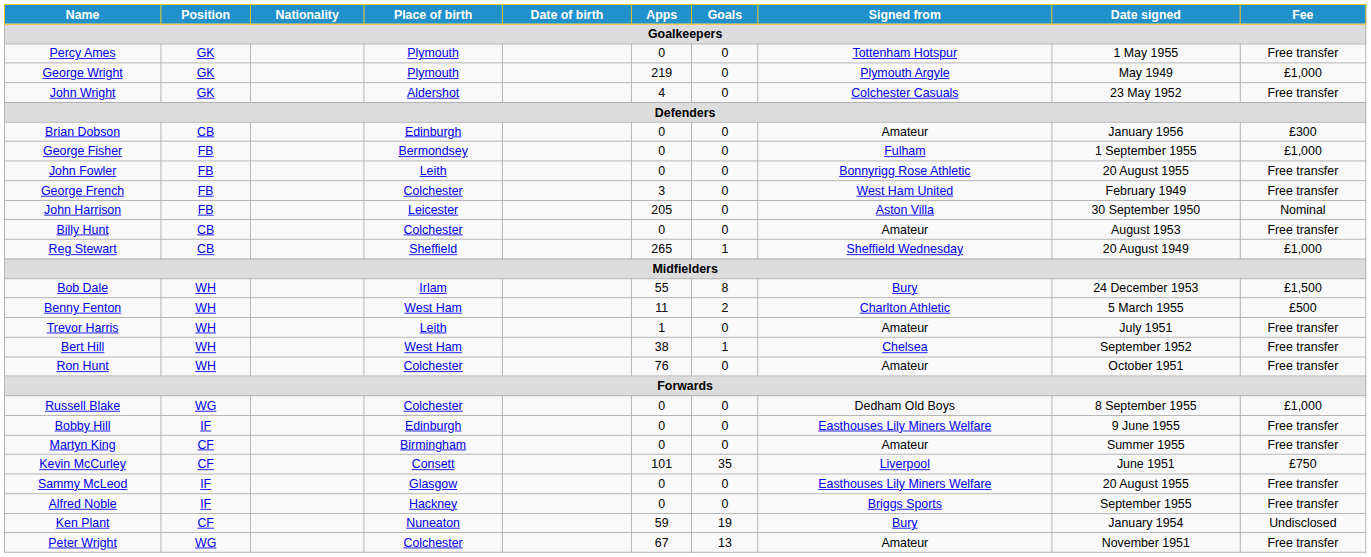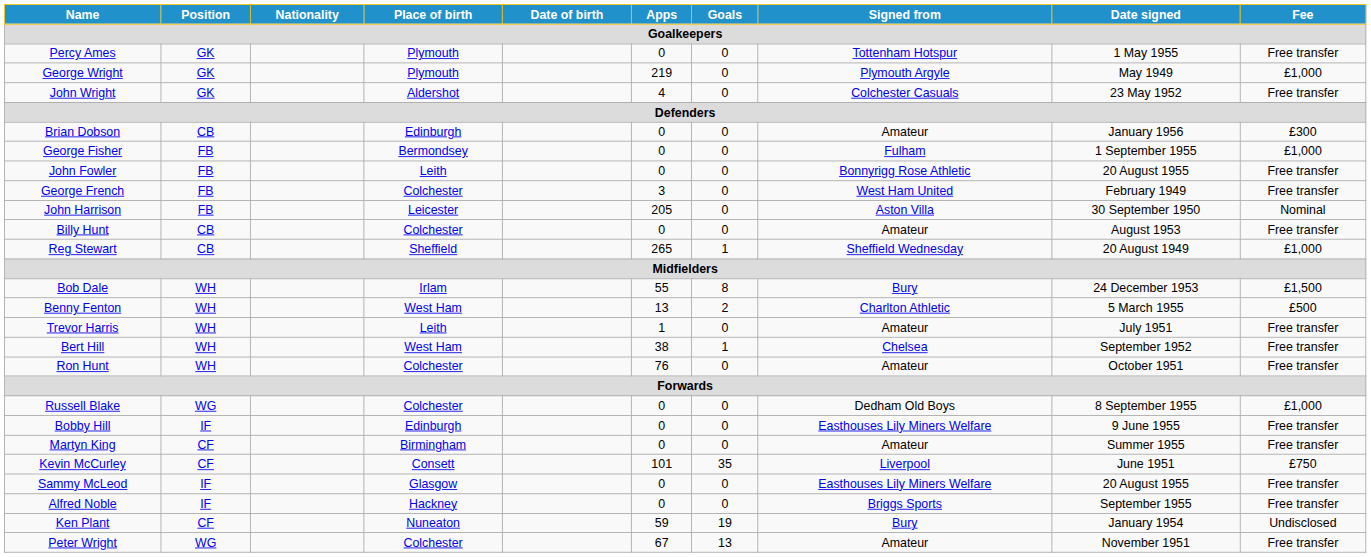 <table class="wikitable" style="text-align:center; font-size:90%; width:100%;">
 <tr>
 <th style="background:#2191CC; color:white; border:1px solid #F7C408; text-align:center;">Name</th>
 <th style="background:#2191CC; color:white; border:1px solid #F7C408; text-align:center;">Position</th>
 <th style="background:#2191CC; color:white; border:1px solid #F7C408; text-align:center;">Nationality</th>
 <th style="background:#2191CC; color:white; border:1px solid #F7C408; text-align:center;">Place of birth</th>
 <th style="background:#2191CC; color:white; border:1px solid #F7C408; text-align:center;">Date of birth</th>
 <th style="background:#2191CC; color:white; border:1px solid #F7C408; text-align:center;">Apps</th>
 <th style="background:#2191CC; color:white; border:1px solid #F7C408; text-align:center;">Goals</th>
 <th style="background:#2191CC; color:white; border:1px solid #F7C408; text-align:center;">Signed from</th>
 <th style="background:#2191CC; color:white; border:1px solid #F7C408; text-align:center;">Date signed</th>
 <th style="background:#2191CC; color:white; border:1px solid #F7C408; text-align:center;">Fee</th>
 </tr>
 <tr>
 <th colspan="12" style="background:#dcdcdc; text-align:center;">Goalkeepers</th>
 </tr>
 <tr>
 <td><a href='#'>Percy Ames</a></td>
 <td><a href='#'>GK</a></td>
 <td></td>
 <td><a href='#'>Plymouth</a></td>
 <td></td>
 <td>0</td>
 <td>0</td>
 <td> <a href='#'>Tottenham Hotspur</a></td>
 <td>1 May 1955</td>
 <td>Free transfer</td>
 </tr>
 <tr>
 <td><a href='#'>George Wright</a></td>
 <td><a href='#'>GK</a></td>
 <td></td>
 <td><a href='#'>Plymouth</a></td>
 <td></td>
 <td>219</td>
 <td>0</td>
 <td> <a href='#'>Plymouth Argyle</a></td>
 <td>May 1949</td>
 <td>£1,000</td>
 </tr>
 <tr>
 <td><a href='#'>John Wright</a></td>
 <td><a href='#'>GK</a></td>
 <td></td>
 <td><a href='#'>Aldershot</a></td>
 <td></td>
 <td>4</td>
 <td>0</td>
 <td> <a href='#'>Colchester Casuals</a></td>
 <td>23 May 1952</td>
 <td>Free transfer</td>
 </tr>
 <tr>
 <th colspan="12" style="background:#dcdcdc; text-align:center;">Defenders</th>
 </tr>
 <tr>
 <td><a href='#'>Brian Dobson</a></td>
 <td><a href='#'>CB</a></td>
 <td></td>
 <td><a href='#'>Edinburgh</a></td>
 <td></td>
 <td>0</td>
 <td>0</td>
 <td>Amateur</td>
 <td>January 1956</td>
 <td>£300</td>
 </tr>
 <tr>
 <td><a href='#'>George Fisher</a></td>
 <td><a href='#'>FB</a></td>
 <td></td>
 <td><a href='#'>Bermondsey</a></td>
 <td></td>
 <td>0</td>
 <td>0</td>
 <td> <a href='#'>Fulham</a></td>
 <td>1 September 1955</td>
 <td>£1,000</td>
 </tr>
 <tr>
 <td><a href='#'>John Fowler</a></td>
 <td><a href='#'>FB</a></td>
 <td></td>
 <td><a href='#'>Leith</a></td>
 <td></td>
 <td>0</td>
 <td>0</td>
 <td> <a href='#'>Bonnyrigg Rose Athletic</a></td>
 <td>20 August 1955</td>
 <td>Free transfer</td>
 </tr>
 <tr>
 <td><a href='#'>George French</a></td>
 <td><a href='#'>FB</a></td>
 <td></td>
 <td><a href='#'>Colchester</a></td>
 <td></td>
 <td>3</td>
 <td>0</td>
 <td> <a href='#'>West Ham United</a></td>
 <td>February 1949</td>
 <td>Free transfer</td>
 </tr>
 <tr>
 <td><a href='#'>John Harrison</a></td>
 <td><a href='#'>FB</a></td>
 <td></td>
 <td><a href='#'>Leicester</a></td>
 <td></td>
 <td>205</td>
 <td>0</td>
 <td> <a href='#'>Aston Villa</a></td>
 <td>30 September 1950</td>
 <td>Nominal</td>
 </tr>
 <tr>
 <td><a href='#'>Billy Hunt</a></td>
 <td><a href='#'>CB</a></td>
 <td></td>
 <td><a href='#'>Colchester</a></td>
 <td></td>
 <td>0</td>
 <td>0</td>
 <td>Amateur</td>
 <td>August 1953</td>
 <td>Free transfer</td>
 </tr>
 <tr>
 <td><a href='#'>Reg Stewart</a></td>
 <td><a href='#'>CB</a></td>
 <td></td>
 <td><a href='#'>Sheffield</a></td>
 <td></td>
 <td>265</td>
 <td>1</td>
 <td> <a href='#'>Sheffield Wednesday</a></td>
 <td>20 August 1949</td>
 <td>£1,000</td>
 </tr>
 <tr>
 <th colspan="12" style="background:#dcdcdc; text-align:center;">Midfielders</th>
 </tr>
 <tr>
 <td><a href='#'>Bob Dale</a></td>
 <td><a href='#'>WH</a></td>
 <td></td>
 <td><a href='#'>Irlam</a></td>
 <td></td>
 <td>55</td>
 <td>8</td>
 <td> <a href='#'>Bury</a></td>
 <td>24 December 1953</td>
 <td>£1,500</td>
 </tr>
 <tr>
 <td><a href='#'>Benny Fenton</a></td>
 <td><a href='#'>WH</a></td>
 <td></td>
 <td><a href='#'>West Ham</a></td>
 <td></td>
-<td>11</td>
+<td>13</td>
 <td>2</td>
 <td> <a href='#'>Charlton Athletic</a></td>
 <td>5 March 1955</td>
 <td>£500</td>
 </tr>
 <tr>
 <td><a href='#'>Trevor Harris</a></td>
 <td><a href='#'>WH</a></td>
 <td></td>
 <td><a href='#'>Leith</a></td>
 <td></td>
 <td>1</td>
 <td>0</td>
 <td>Amateur</td>
 <td>July 1951</td>
 <td>Free transfer</td>
 </tr>
 <tr>
 <td><a href='#'>Bert Hill</a></td>
 <td><a href='#'>WH</a></td>
 <td></td>
 <td><a href='#'>West Ham</a></td>
 <td></td>
 <td>38</td>
 <td>1</td>
 <td> <a href='#'>Chelsea</a></td>
 <td>September 1952</td>
 <td>Free transfer</td>
 </tr>
 <tr>
 <td><a href='#'>Ron Hunt</a></td>
 <td><a href='#'>WH</a></td>
 <td></td>
 <td><a href='#'>Colchester</a></td>
 <td></td>
 <td>76</td>
 <td>0</td>
 <td>Amateur</td>
 <td>October 1951</td>
 <td>Free transfer</td>
 </tr>
 <tr>
 <th colspan="12" style="background:#dcdcdc; text-align:center;">Forwards</th>
 </tr>
 <tr>
 <td><a href='#'>Russell Blake</a></td>
 <td><a href='#'>WG</a></td>
 <td></td>
 <td><a href='#'>Colchester</a></td>
 <td></td>
 <td>0</td>
 <td>0</td>
 <td> Dedham Old Boys</td>
 <td>8 September 1955</td>
 <td>£1,000</td>
 </tr>
 <tr>
 <td><a href='#'>Bobby Hill</a></td>
 <td><a href='#'>IF</a></td>
 <td></td>
 <td><a href='#'>Edinburgh</a></td>
 <td></td>
 <td>0</td>
 <td>0</td>
 <td> <a href='#'>Easthouses Lily Miners Welfare</a></td>
 <td>9 June 1955</td>
 <td>Free transfer</td>
 </tr>
 <tr>
 <td><a href='#'>Martyn King</a></td>
 <td><a href='#'>CF</a></td>
 <td></td>
 <td><a href='#'>Birmingham</a></td>
 <td></td>
 <td>0</td>
 <td>0</td>
 <td>Amateur</td>
 <td>Summer 1955</td>
 <td>Free transfer</td>
 </tr>
 <tr>
 <td><a href='#'>Kevin McCurley</a></td>
 <td><a href='#'>CF</a></td>
 <td></td>
 <td><a href='#'>Consett</a></td>
 <td></td>
 <td>101</td>
 <td>35</td>
 <td> <a href='#'>Liverpool</a></td>
 <td>June 1951</td>
 <td>£750</td>
 </tr>
 <tr>
 <td><a href='#'>Sammy McLeod</a></td>
 <td><a href='#'>IF</a></td>
 <td></td>
 <td><a href='#'>Glasgow</a></td>
 <td></td>
 <td>0</td>
 <td>0</td>
 <td> <a href='#'>Easthouses Lily Miners Welfare</a></td>
 <td>20 August 1955</td>
 <td>Free transfer</td>
 </tr>
 <tr>
 <td><a href='#'>Alfred Noble</a></td>
 <td><a href='#'>IF</a></td>
 <td></td>
 <td><a href='#'>Hackney</a></td>
 <td></td>
 <td>0</td>
 <td>0</td>
 <td> <a href='#'>Briggs Sports</a></td>
 <td>September 1955</td>
 <td>Free transfer</td>
 </tr>
 <tr>
 <td><a href='#'>Ken Plant</a></td>
 <td><a href='#'>CF</a></td>
 <td></td>
 <td><a href='#'>Nuneaton</a></td>
 <td></td>
 <td>59</td>
 <td>19</td>
 <td> <a href='#'>Bury</a></td>
 <td>January 1954</td>
 <td>Undisclosed</td>
 </tr>
 <tr>
 <td><a href='#'>Peter Wright</a></td>
 <td><a href='#'>WG</a></td>
 <td></td>
 <td><a href='#'>Colchester</a></td>
 <td></td>
 <td>67</td>
 <td>13</td>
 <td>Amateur</td>
 <td>November 1951</td>
 <td>Free transfer</td>
 </tr>
 </table>
